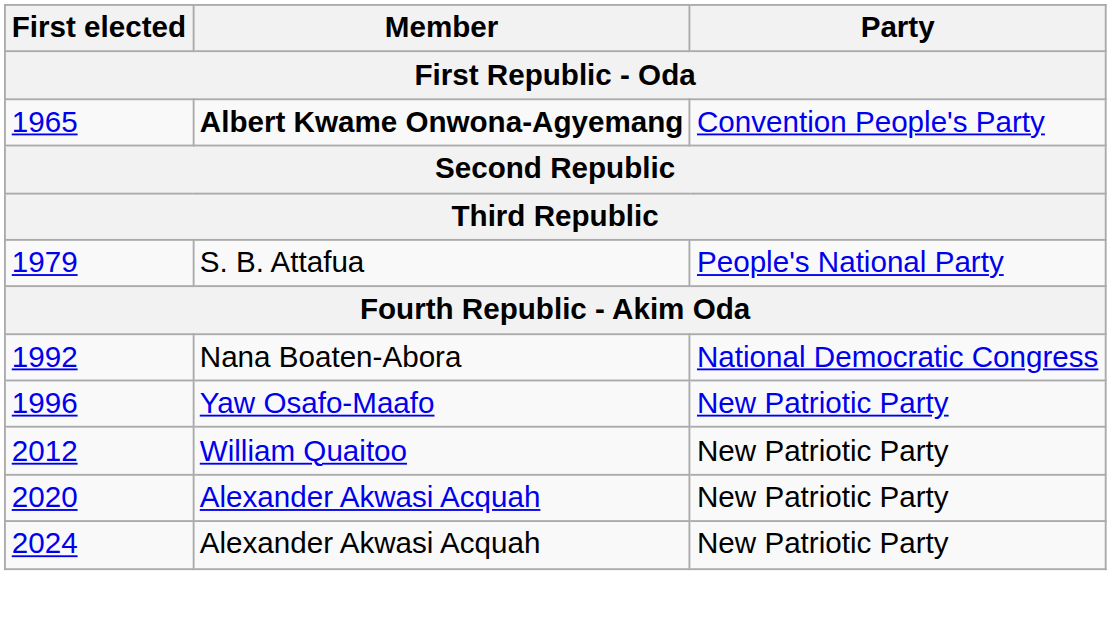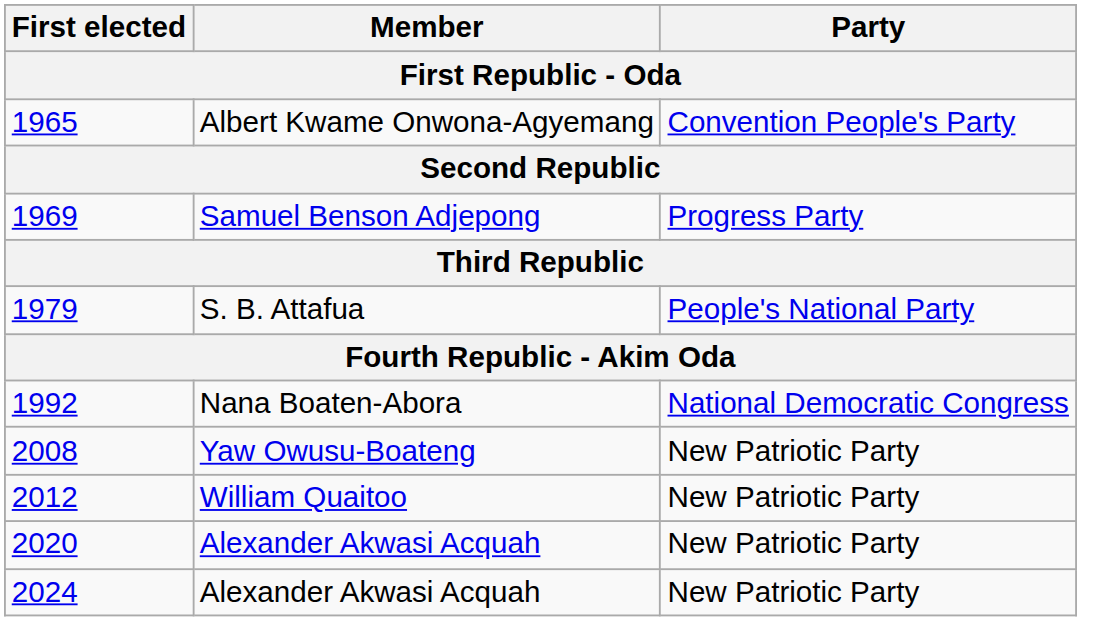 <table class="wikitable">
 <tr>
 <th>First elected</th>
 <th>Member</th>
 <th>Party</th>
 </tr>
 <tr>
 <th colspan=3>First Republic - Oda</th>
 </tr>
 <tr>
 <td><a href='#'>1965</a></td>
-<td><strong>Albert Kwame Onwona-Agyemang</strong></td>
+<td>Albert Kwame Onwona-Agyemang</td>
 <td><a href='#'>Convention People's Party</a></td>
 </tr>
 <tr>
 <th colspan=3>Second Republic</th>
+</tr>
+<tr>
+<td><a href='#'>1969</a></td>
+<td><a href='#'>Samuel Benson Adjepong</a></td>
+<td><a href='#'>Progress Party</a></td>
 </tr>
 <tr>
 <th colspan=3>Third Republic</th>
 </tr>
 <tr>
 <td><a href='#'>1979</a></td>
 <td>S. B. Attafua</td>
 <td><a href='#'>People's National Party</a></td>
 </tr>
 <tr>
 <th colspan=3>Fourth Republic - Akim Oda</th>
 </tr>
 <tr>
 <td><a href='#'>1992</a></td>
 <td>Nana Boaten-Abora</td>
 <td><a href='#'>National Democratic Congress</a></td>
 </tr>
 <tr>
-<td><a href='#'>1996</a></td>
-<td><a href='#'>Yaw Osafo-Maafo</a></td>
-<td><a href='#'>New Patriotic Party</a></td>
+<td><a href='#'>2008</a></td>
+<td><a href='#'>Yaw Owusu-Boateng</a></td>
+<td>New Patriotic Party</td>
 </tr>
 <tr>
 <td><a href='#'>2012</a></td>
 <td><a href='#'>William Quaitoo</a></td>
 <td>New Patriotic Party</td>
 </tr>
 <tr>
 <td><a href='#'>2020</a></td>
 <td><a href='#'>Alexander Akwasi Acquah</a></td>
 <td>New Patriotic Party</td>
 </tr>
 <tr>
 <td><a href='#'>2024</a></td>
 <td>Alexander Akwasi Acquah</td>
 <td>New Patriotic Party</td>
 </tr>
 </table>
